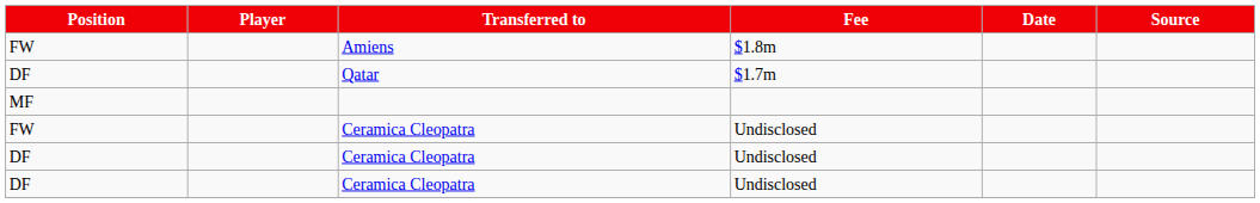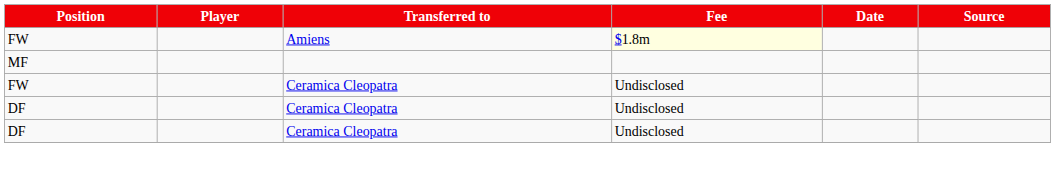 <table class="wikitable sortable" style="width:90%; font-size:95%; text-align:left;">
 <tr>
 <th style="background:#EF0107; color:#FFFFFF">Position</th>
 <th style="background:#EF0107; color:#FFFFFF">Player</th>
 <th style="background:#EF0107; color:#FFFFFF">Transferred to</th>
 <th style="background:#EF0107; color:#FFFFFF">Fee</th>
 <th style="background:#EF0107; color:#FFFFFF">Date</th>
 <th style="background:#EF0107; color:#FFFFFF">Source</th>
 </tr>
 <tr>
 <td>FW</td>
 <td></td>
 <td> <a href='#'>Amiens</a></td>
-<td><a href='#'>$</a>1.8m</td>
-<td></td>
-<td></td>
-</tr>
-<tr>
-<td>DF</td>
-<td></td>
-<td> <a href='#'>Qatar</a></td>
-<td><a href='#'>$</a>1.7m</td>
+<td style="background: lightyellow;"><a href='#'>$</a>1.8m</td>
 <td></td>
 <td></td>
 </tr>
 <tr>
 <td>MF</td>
 <td></td>
 <td></td>
 <td></td>
 <td></td>
 <td></td>
 </tr>
 <tr>
 <td>FW</td>
 <td></td>
 <td> <a href='#'>Ceramica Cleopatra</a></td>
 <td>Undisclosed</td>
 <td></td>
 <td></td>
 </tr>
 <tr>
 <td>DF</td>
 <td></td>
 <td> <a href='#'>Ceramica Cleopatra</a></td>
 <td>Undisclosed</td>
 <td></td>
 <td></td>
 </tr>
 <tr>
 <td>DF</td>
 <td></td>
 <td> <a href='#'>Ceramica Cleopatra</a></td>
 <td>Undisclosed</td>
 <td></td>
 <td></td>
 </tr>
 <tr>
 </tr>
 </table>
